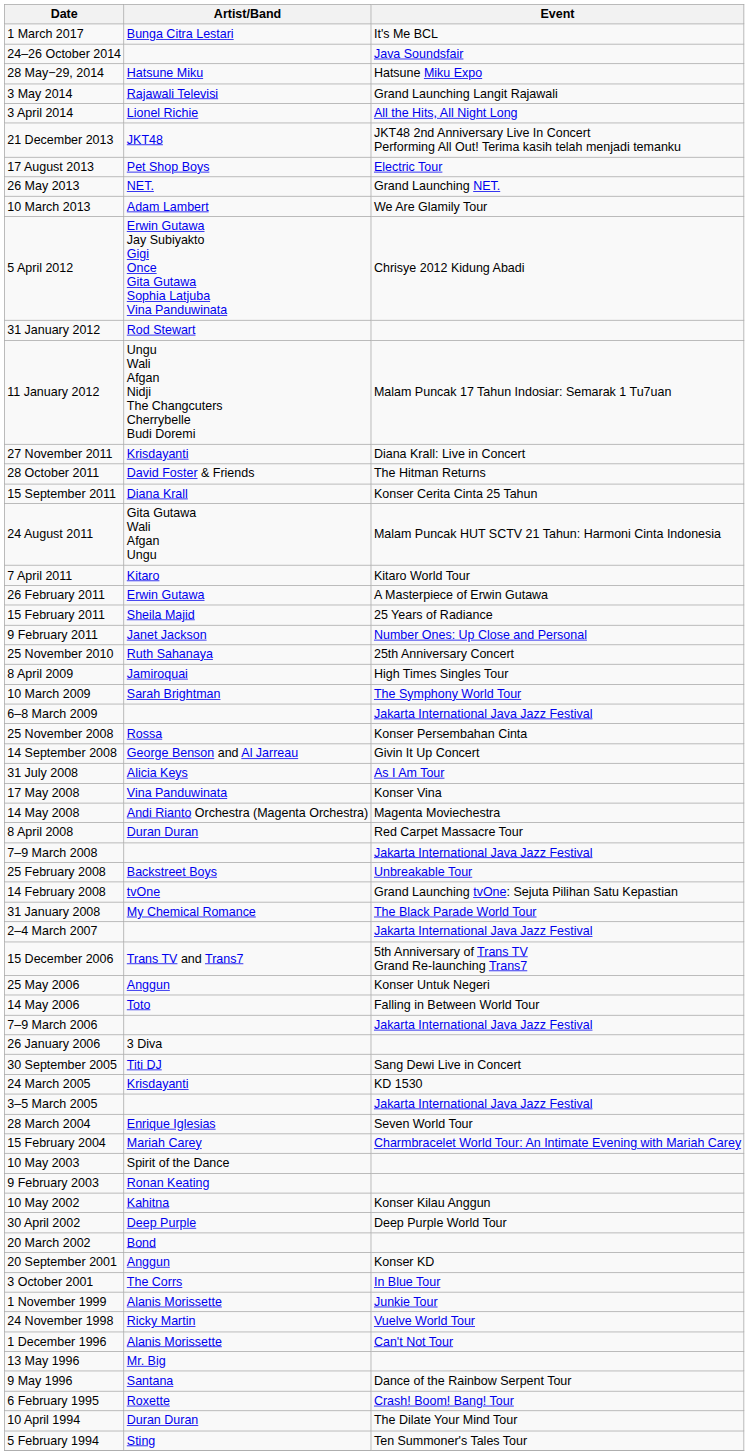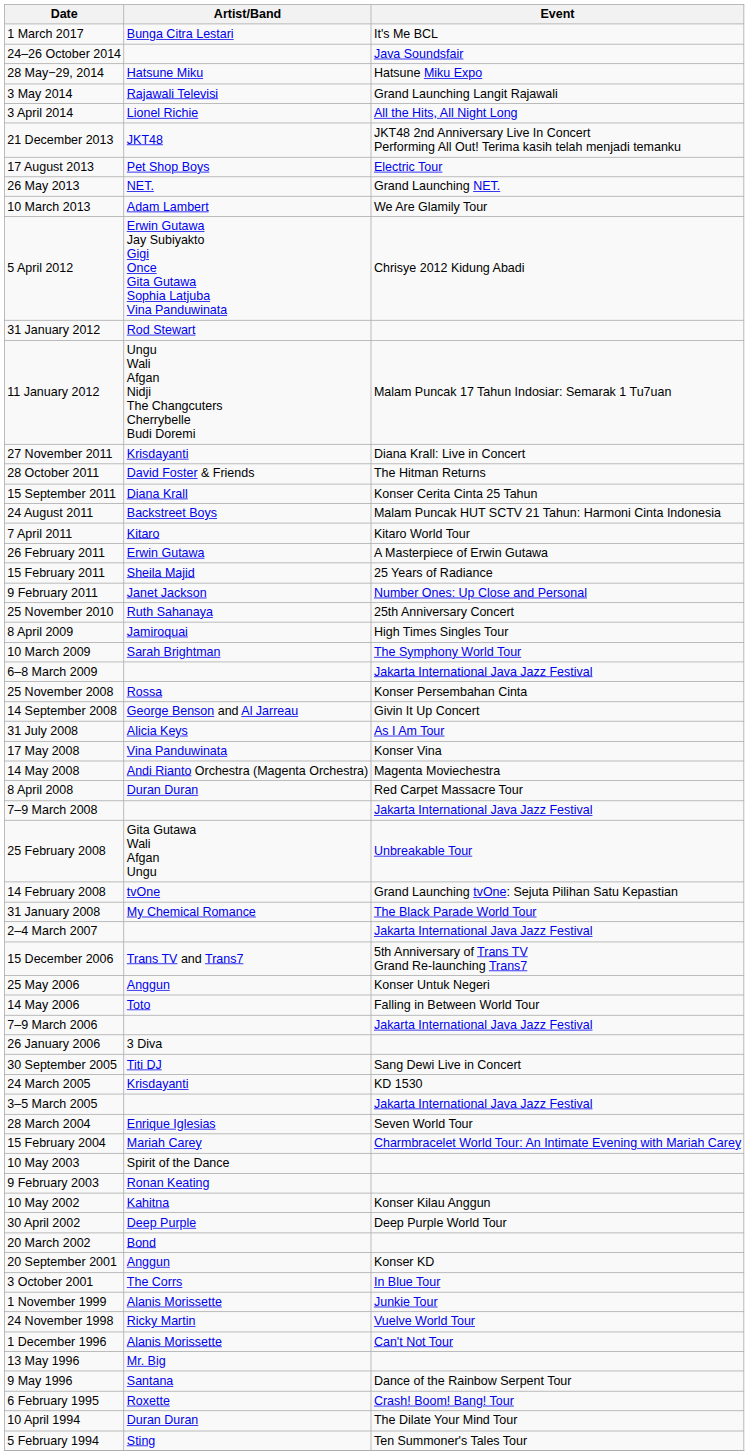 <table class="wikitable">
 <tr>
 <th>Date</th>
 <th>Artist/Band</th>
 <th>Event</th>
 </tr>
 <tr>
 <td>1 March 2017</td>
 <td><a href='#'>Bunga Citra Lestari</a></td>
 <td>It's Me BCL</td>
 </tr>
 <tr>
 <td>24–26 October 2014</td>
 <td></td>
 <td><a href='#'>Java Soundsfair</a></td>
 </tr>
 <tr>
 <td>28 May−29, 2014</td>
 <td><a href='#'>Hatsune Miku</a></td>
 <td>Hatsune <a href='#'>Miku Expo</a></td>
 </tr>
 <tr>
 <td>3 May 2014</td>
 <td><a href='#'>Rajawali Televisi</a></td>
 <td>Grand Launching Langit Rajawali</td>
 </tr>
 <tr>
 <td>3 April 2014</td>
 <td><a href='#'>Lionel Richie</a></td>
 <td><a href='#'>All the Hits, All Night Long</a></td>
 </tr>
 <tr>
 <td>21 December 2013</td>
 <td><a href='#'>JKT48</a></td>
 <td>JKT48 2nd Anniversary Live In Concert<br>Performing All Out! Terima kasih telah menjadi temanku</td>
 </tr>
 <tr>
 <td>17 August 2013</td>
 <td><a href='#'>Pet Shop Boys</a></td>
 <td><a href='#'>Electric Tour</a></td>
 </tr>
 <tr>
 <td>26 May 2013</td>
 <td><a href='#'>NET.</a></td>
 <td>Grand Launching <a href='#'>NET.</a></td>
 </tr>
 <tr>
 <td>10 March 2013</td>
 <td><a href='#'>Adam Lambert</a></td>
 <td>We Are Glamily Tour</td>
 </tr>
 <tr>
 <td>5 April 2012</td>
 <td><a href='#'>Erwin Gutawa</a><br>Jay Subiyakto<br><a href='#'>Gigi</a><br><a href='#'>Once</a><br><a href='#'>Gita Gutawa</a><br><a href='#'>Sophia Latjuba</a><br><a href='#'>Vina Panduwinata</a></td>
 <td>Chrisye 2012 Kidung Abadi</td>
 </tr>
 <tr>
 <td>31 January 2012</td>
 <td><a href='#'>Rod Stewart</a></td>
 <td></td>
 </tr>
 <tr>
 <td>11 January 2012</td>
 <td>Ungu<br>Wali<br>Afgan<br>Nidji<br>The Changcuters<br>Cherrybelle<br>Budi Doremi</td>
 <td>Malam Puncak 17 Tahun Indosiar: Semarak 1 Tu7uan</td>
 </tr>
 <tr>
 <td>27 November 2011</td>
 <td><a href='#'>Krisdayanti</a></td>
 <td>Diana Krall: Live in Concert</td>
 </tr>
 <tr>
 <td>28 October 2011</td>
 <td><a href='#'>David Foster</a> & Friends</td>
 <td>The Hitman Returns</td>
 </tr>
 <tr>
 <td>15 September 2011</td>
 <td><a href='#'>Diana Krall</a></td>
 <td>Konser Cerita Cinta 25 Tahun</td>
 </tr>
 <tr>
 <td>24 August 2011</td>
-<td>Gita Gutawa<br>Wali<br>Afgan<br>Ungu</td>
+<td><a href='#'>Backstreet Boys</a></td>
 <td>Malam Puncak HUT SCTV 21 Tahun: Harmoni Cinta Indonesia</td>
 </tr>
 <tr>
 <td>7 April 2011</td>
 <td><a href='#'>Kitaro</a></td>
 <td>Kitaro World Tour</td>
 </tr>
 <tr>
 <td>26 February 2011</td>
 <td><a href='#'>Erwin Gutawa</a></td>
 <td>A Masterpiece of Erwin Gutawa</td>
 </tr>
 <tr>
 <td>15 February 2011</td>
 <td><a href='#'>Sheila Majid</a></td>
 <td>25 Years of Radiance</td>
 </tr>
 <tr>
 <td>9 February 2011</td>
 <td><a href='#'>Janet Jackson</a></td>
 <td><a href='#'>Number Ones: Up Close and Personal</a></td>
 </tr>
 <tr>
 <td>25 November 2010</td>
 <td><a href='#'>Ruth Sahanaya</a></td>
 <td>25th Anniversary Concert</td>
 </tr>
 <tr>
 <td>8 April 2009</td>
 <td><a href='#'>Jamiroquai</a></td>
 <td>High Times Singles Tour</td>
 </tr>
 <tr>
 <td>10 March 2009</td>
 <td><a href='#'>Sarah Brightman</a></td>
 <td><a href='#'>The Symphony World Tour</a></td>
 </tr>
 <tr>
 <td>6–8 March 2009</td>
 <td></td>
 <td><a href='#'>Jakarta International Java Jazz Festival</a></td>
 </tr>
 <tr>
 <td>25 November 2008</td>
 <td><a href='#'>Rossa</a></td>
 <td>Konser Persembahan Cinta</td>
 </tr>
 <tr>
 <td>14 September 2008</td>
 <td><a href='#'>George Benson</a> and <a href='#'>Al Jarreau</a></td>
 <td>Givin It Up Concert</td>
 </tr>
 <tr>
 <td>31 July 2008</td>
 <td><a href='#'>Alicia Keys</a></td>
 <td><a href='#'>As I Am Tour</a></td>
 </tr>
 <tr>
 <td>17 May 2008</td>
 <td><a href='#'>Vina Panduwinata</a></td>
 <td>Konser Vina</td>
 </tr>
 <tr>
 <td>14 May 2008</td>
 <td><a href='#'>Andi Rianto</a> Orchestra (Magenta Orchestra)</td>
 <td>Magenta Moviechestra</td>
 </tr>
 <tr>
 <td>8 April 2008</td>
 <td><a href='#'>Duran Duran</a></td>
 <td>Red Carpet Massacre Tour</td>
 </tr>
 <tr>
 <td>7–9 March 2008</td>
 <td></td>
 <td><a href='#'>Jakarta International Java Jazz Festival</a></td>
 </tr>
 <tr>
 <td>25 February 2008</td>
-<td><a href='#'>Backstreet Boys</a></td>
+<td>Gita Gutawa<br>Wali<br>Afgan<br>Ungu</td>
 <td><a href='#'>Unbreakable Tour</a></td>
 </tr>
 <tr>
 <td>14 February 2008</td>
 <td><a href='#'>tvOne</a></td>
 <td>Grand Launching <a href='#'>tvOne</a>: Sejuta Pilihan Satu Kepastian</td>
 </tr>
 <tr>
 <td>31 January 2008</td>
 <td><a href='#'>My Chemical Romance</a></td>
 <td><a href='#'>The Black Parade World Tour</a></td>
 </tr>
 <tr>
 <td>2–4 March 2007</td>
 <td></td>
 <td><a href='#'>Jakarta International Java Jazz Festival</a></td>
 </tr>
 <tr>
 <td>15 December 2006</td>
 <td><a href='#'>Trans TV</a> and <a href='#'>Trans7</a></td>
 <td>5th Anniversary of <a href='#'>Trans TV</a><br>Grand Re-launching <a href='#'>Trans7</a></td>
 </tr>
 <tr>
 <td>25 May 2006</td>
 <td><a href='#'>Anggun</a></td>
 <td>Konser Untuk Negeri</td>
 </tr>
 <tr>
 <td>14 May 2006</td>
 <td><a href='#'>Toto</a></td>
 <td>Falling in Between World Tour</td>
 </tr>
 <tr>
 <td>7–9 March 2006</td>
 <td></td>
 <td><a href='#'>Jakarta International Java Jazz Festival</a></td>
 </tr>
 <tr>
 <td>26 January 2006</td>
 <td>3 Diva</td>
 <td></td>
 </tr>
 <tr>
 <td>30 September 2005</td>
 <td><a href='#'>Titi DJ</a></td>
 <td>Sang Dewi Live in Concert</td>
 </tr>
 <tr>
 <td>24 March 2005</td>
 <td><a href='#'>Krisdayanti</a></td>
 <td>KD 1530</td>
 </tr>
 <tr>
 <td>3–5 March 2005</td>
 <td></td>
 <td><a href='#'>Jakarta International Java Jazz Festival</a></td>
 </tr>
 <tr>
 <td>28 March 2004</td>
 <td><a href='#'>Enrique Iglesias</a></td>
 <td>Seven World Tour</td>
 </tr>
 <tr>
 <td>15 February 2004</td>
 <td><a href='#'>Mariah Carey</a></td>
 <td><a href='#'>Charmbracelet World Tour: An Intimate Evening with Mariah Carey</a></td>
 </tr>
 <tr>
 <td>10 May 2003</td>
 <td>Spirit of the Dance</td>
 <td></td>
 </tr>
 <tr>
 <td>9 February 2003</td>
 <td><a href='#'>Ronan Keating</a></td>
 <td></td>
 </tr>
 <tr>
 <td>10 May 2002</td>
 <td><a href='#'>Kahitna</a></td>
 <td>Konser Kilau Anggun</td>
 </tr>
 <tr>
 <td>30 April 2002</td>
 <td><a href='#'>Deep Purple</a></td>
 <td>Deep Purple World Tour</td>
 </tr>
 <tr>
 <td>20 March 2002</td>
 <td><a href='#'>Bond</a></td>
 <td></td>
 </tr>
 <tr>
 <td>20 September 2001</td>
 <td><a href='#'>Anggun</a></td>
 <td>Konser KD</td>
 </tr>
 <tr>
 <td>3 October 2001</td>
 <td><a href='#'>The Corrs</a></td>
 <td><a href='#'>In Blue Tour</a></td>
 </tr>
 <tr>
 <td>1 November 1999</td>
 <td><a href='#'>Alanis Morissette</a></td>
 <td><a href='#'>Junkie Tour</a></td>
 </tr>
 <tr>
 <td>24 November 1998</td>
 <td><a href='#'>Ricky Martin</a></td>
 <td><a href='#'>Vuelve World Tour</a></td>
 </tr>
 <tr>
 <td>1 December 1996</td>
 <td><a href='#'>Alanis Morissette</a></td>
 <td><a href='#'>Can't Not Tour</a></td>
 </tr>
 <tr>
 <td>13 May 1996</td>
 <td><a href='#'>Mr. Big</a></td>
 <td></td>
 </tr>
 <tr>
 <td>9 May 1996</td>
 <td><a href='#'>Santana</a></td>
 <td>Dance of the Rainbow Serpent Tour</td>
 </tr>
 <tr>
 <td>6 February 1995</td>
 <td><a href='#'>Roxette</a></td>
 <td><a href='#'>Crash! Boom! Bang! Tour</a></td>
 </tr>
 <tr>
 <td>10 April 1994</td>
 <td><a href='#'>Duran Duran</a></td>
 <td>The Dilate Your Mind Tour</td>
 </tr>
 <tr>
 <td>5 February 1994</td>
 <td><a href='#'>Sting</a></td>
 <td>Ten Summoner's Tales Tour</td>
 </tr>
 <tr>
 </tr>
 </table>
